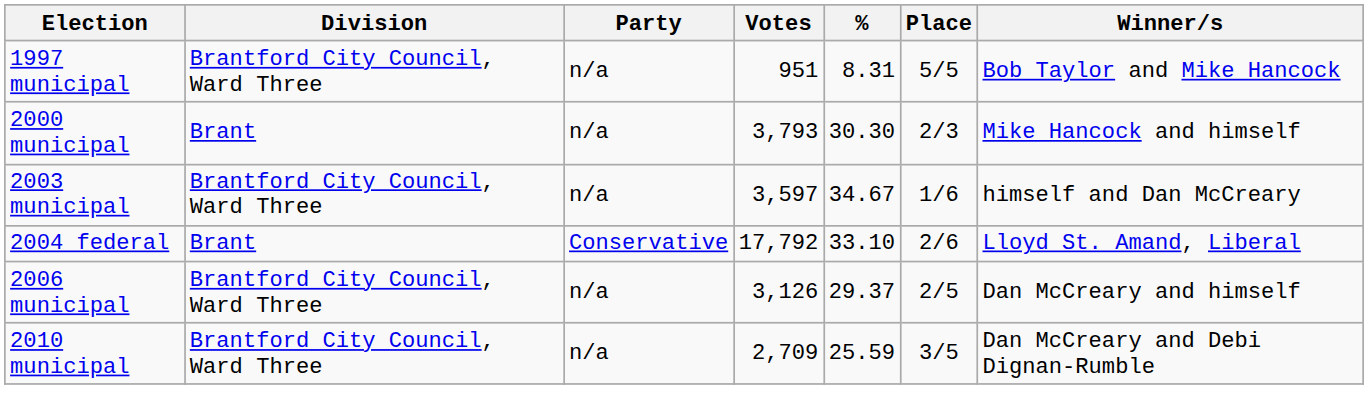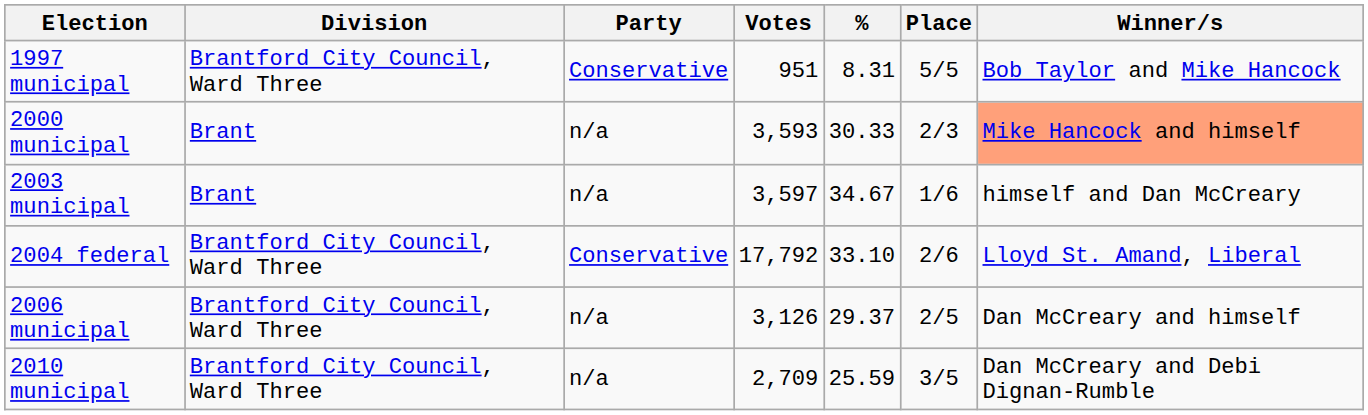 <table class="wikitable" width="800">
 <tr>
 <th align="left">Election</th>
 <th align="left">Division</th>
 <th align="left">Party</th>
 <th align="right">Votes</th>
 <th align="right">%</th>
 <th align="center">Place</th>
 <th align="center">Winner/s</th>
 </tr>
 <tr>
 <td align="left"><a href='#'>1997 municipal</a></td>
 <td align="left"><a href='#'>Brantford City Council</a>, Ward Three</td>
-<td align="left">n/a</td>
+<td align="left"><a href='#'>Conservative</a></td>
 <td align="right">951</td>
 <td align="right">8.31</td>
 <td align="center">5/5</td>
 <td align="left"><a href='#'>Bob Taylor</a> and <a href='#'>Mike Hancock</a></td>
 </tr>
 <tr>
 <td align="left"><a href='#'>2000 municipal</a></td>
 <td align="left"><a href='#'>Brant</a></td>
 <td align="left">n/a</td>
-<td align="right">3,793</td>
-<td align="right">30.30</td>
+<td align="right">3,593</td>
+<td align="right">30.33</td>
 <td align="center">2/3</td>
-<td align="left"><a href='#'>Mike Hancock</a> and himself</td>
+<td align="left" style="background: lightsalmon;"><a href='#'>Mike Hancock</a> and himself</td>
 </tr>
 <tr>
 <td align="left"><a href='#'>2003 municipal</a></td>
-<td align="left"><a href='#'>Brantford City Council</a>, Ward Three</td>
+<td align="left"><a href='#'>Brant</a></td>
 <td align="left">n/a</td>
 <td align="right">3,597</td>
 <td align="right">34.67</td>
 <td align="center">1/6</td>
 <td align="left">himself and Dan McCreary</td>
 </tr>
 <tr>
 <td align="left"><a href='#'>2004 federal</a></td>
-<td align="left"><a href='#'>Brant</a></td>
+<td align="left"><a href='#'>Brantford City Council</a>, Ward Three</td>
 <td align="left"><a href='#'>Conservative</a></td>
 <td align="right">17,792</td>
 <td align="right">33.10</td>
 <td align="center">2/6</td>
 <td align="left"><a href='#'>Lloyd St. Amand</a>, <a href='#'>Liberal</a></td>
 </tr>
 <tr>
 <td align="left"><a href='#'>2006 municipal</a></td>
 <td align="left"><a href='#'>Brantford City Council</a>, Ward Three</td>
 <td align="left">n/a</td>
 <td align="right">3,126</td>
 <td align="right">29.37</td>
 <td align="center">2/5</td>
 <td align="left">Dan McCreary and himself</td>
 </tr>
 <tr>
 <td align="left"><a href='#'>2010 municipal</a></td>
 <td align="left"><a href='#'>Brantford City Council</a>, Ward Three</td>
 <td align="left">n/a</td>
 <td align="right">2,709</td>
 <td align="right">25.59</td>
 <td align="center">3/5</td>
 <td align="left">Dan McCreary and Debi Dignan-Rumble</td>
 </tr>
 </table>
